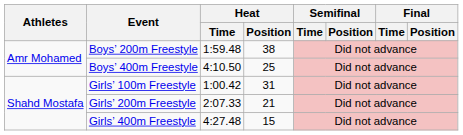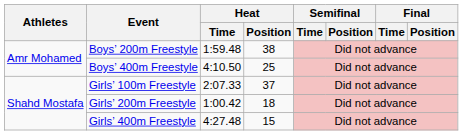 <table class="wikitable" border="1" style="font-size:90%">
 <tr>
 <th rowspan=2>Athletes</th>
 <th rowspan=2>Event</th>
 <th colspan=2>Heat</th>
 <th colspan=2>Semifinal</th>
 <th colspan=2>Final</th>
 </tr>
 <tr>
 <th>Time</th>
 <th>Position</th>
 <th>Time</th>
 <th>Position</th>
 <th>Time</th>
 <th>Position</th>
 </tr>
 <tr>
 <td rowspan=2><a href='#'>Amr Mohamed</a></td>
 <td><a href='#'>Boys’ 200m Freestyle</a></td>
 <td align=center>1:59.48</td>
 <td align=center>38</td>
 <td bgcolor="f4c2c2" colspan="4" align=center>Did not advance</td>
 </tr>
 <tr>
 <td><a href='#'>Boys’ 400m Freestyle</a></td>
 <td align=center>4:10.50</td>
 <td align=center>25</td>
 <td bgcolor="f4c2c2" colspan="4" align=center>Did not advance</td>
 </tr>
 <tr>
 <td rowspan=3><a href='#'>Shahd Mostafa</a></td>
 <td><a href='#'>Girls’ 100m Freestyle</a></td>
-<td align=center>1:00.42</td>
-<td align=center>31</td>
+<td align=center>2:07.33</td>
+<td align=center>37</td>
 <td bgcolor="f4c2c2" colspan="4" align=center>Did not advance</td>
 </tr>
 <tr>
 <td><a href='#'>Girls’ 200m Freestyle</a></td>
-<td align=center>2:07.33</td>
-<td align=center>21</td>
+<td align=center>1:00.42</td>
+<td align=center>18</td>
 <td bgcolor="f4c2c2" colspan="4" align=center>Did not advance</td>
 </tr>
 <tr>
 <td><a href='#'>Girls’ 400m Freestyle</a></td>
 <td align=center>4:27.48</td>
 <td align=center>15</td>
 <td bgcolor="f4c2c2" colspan="4" align=center>Did not advance</td>
 </tr>
 </table>
